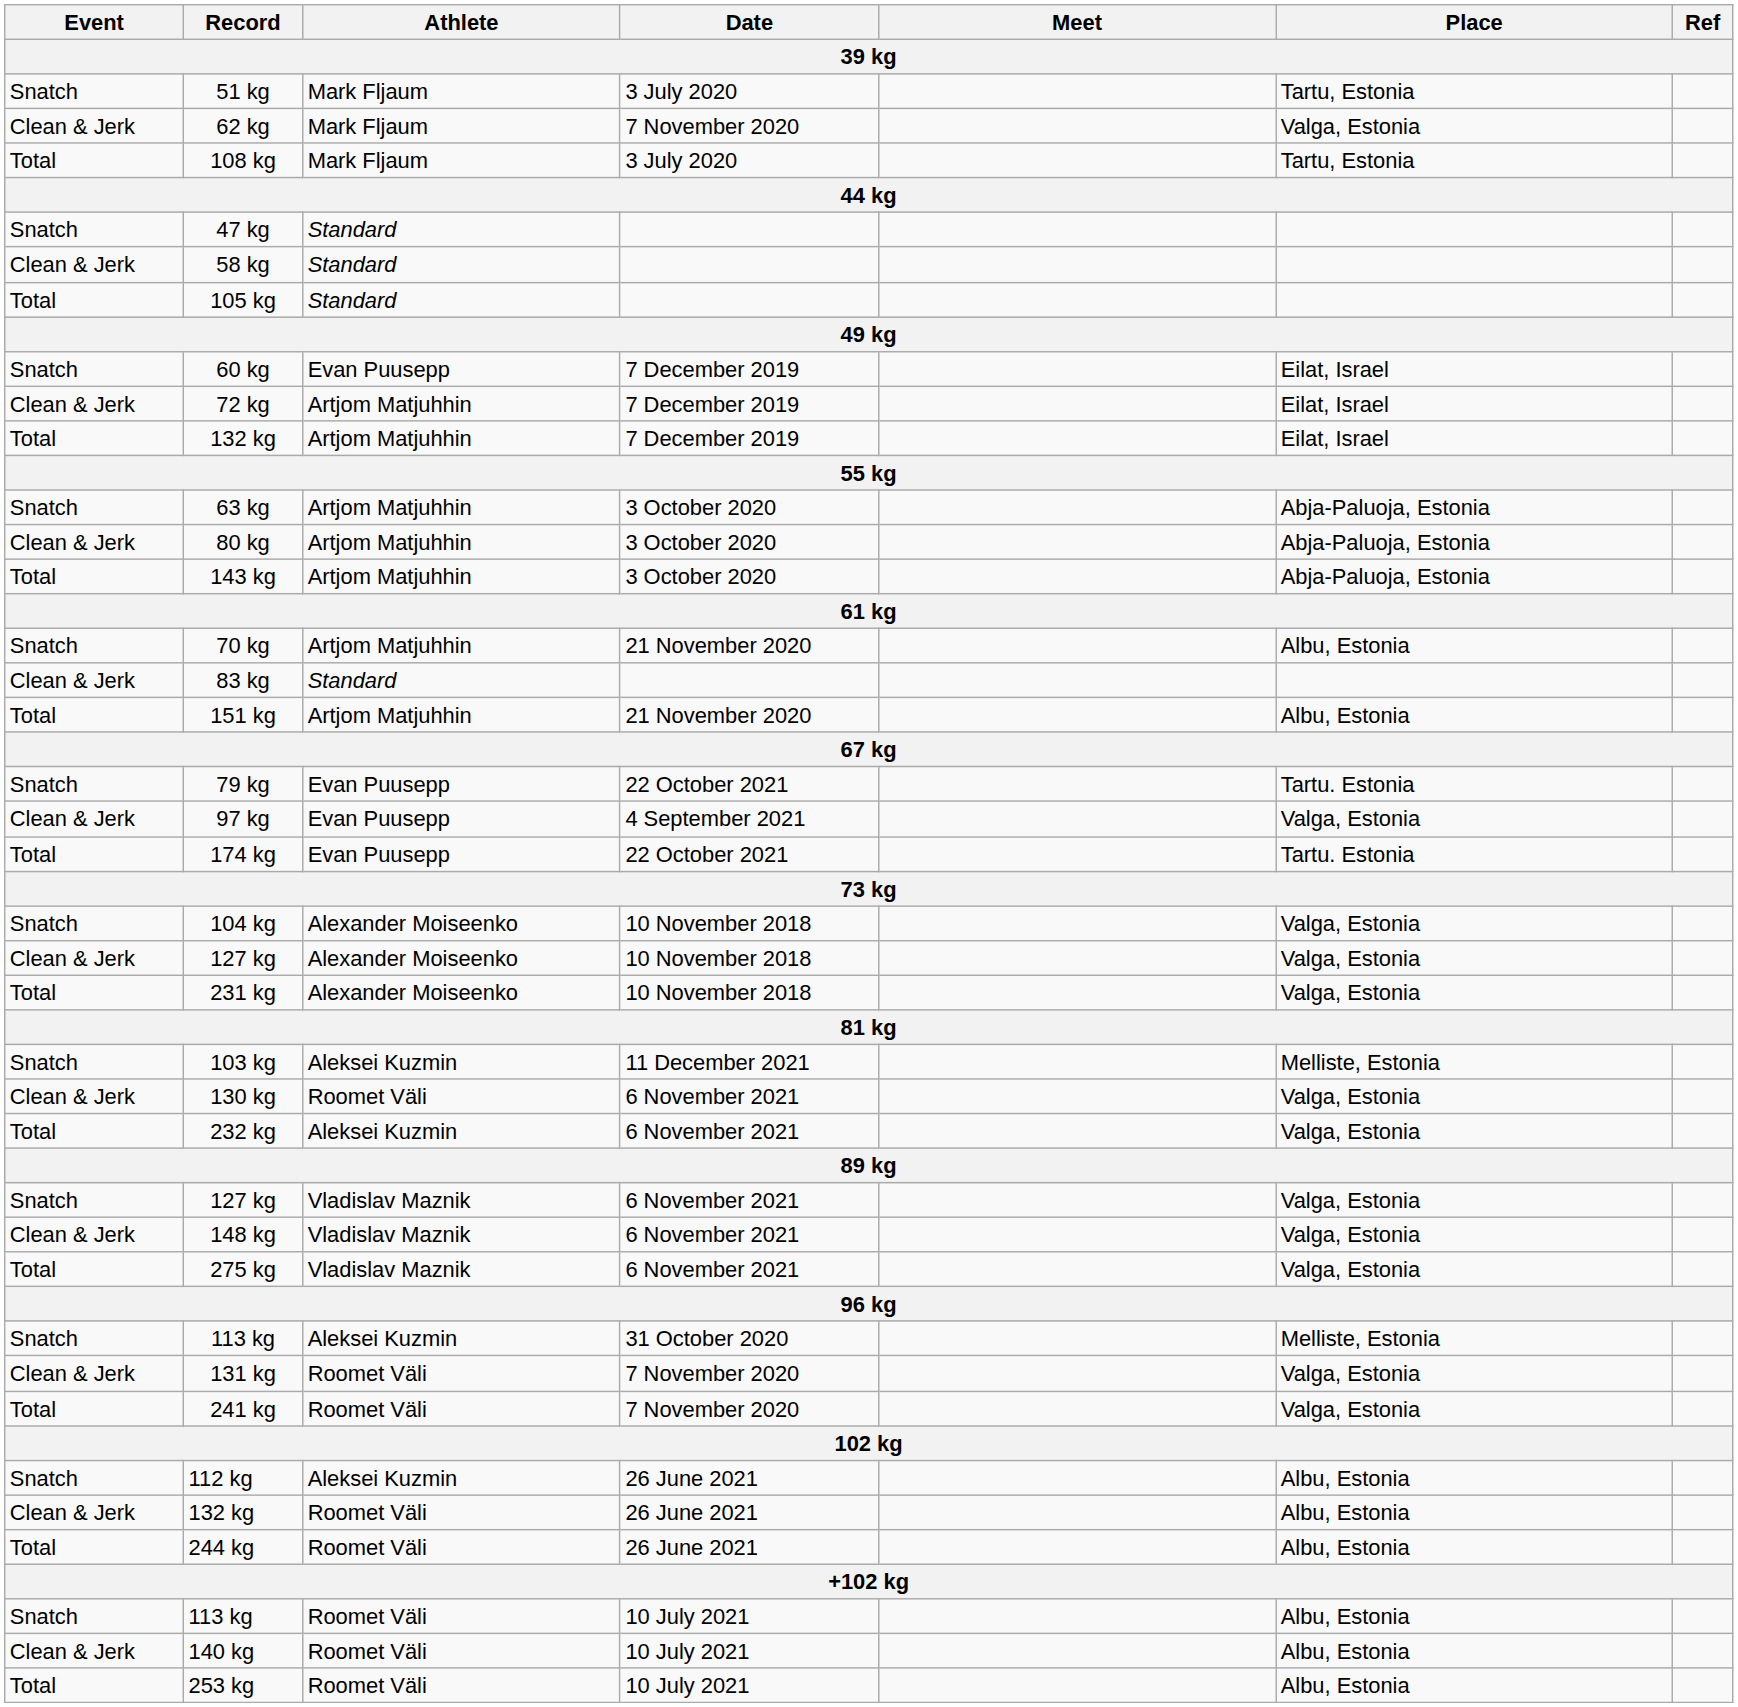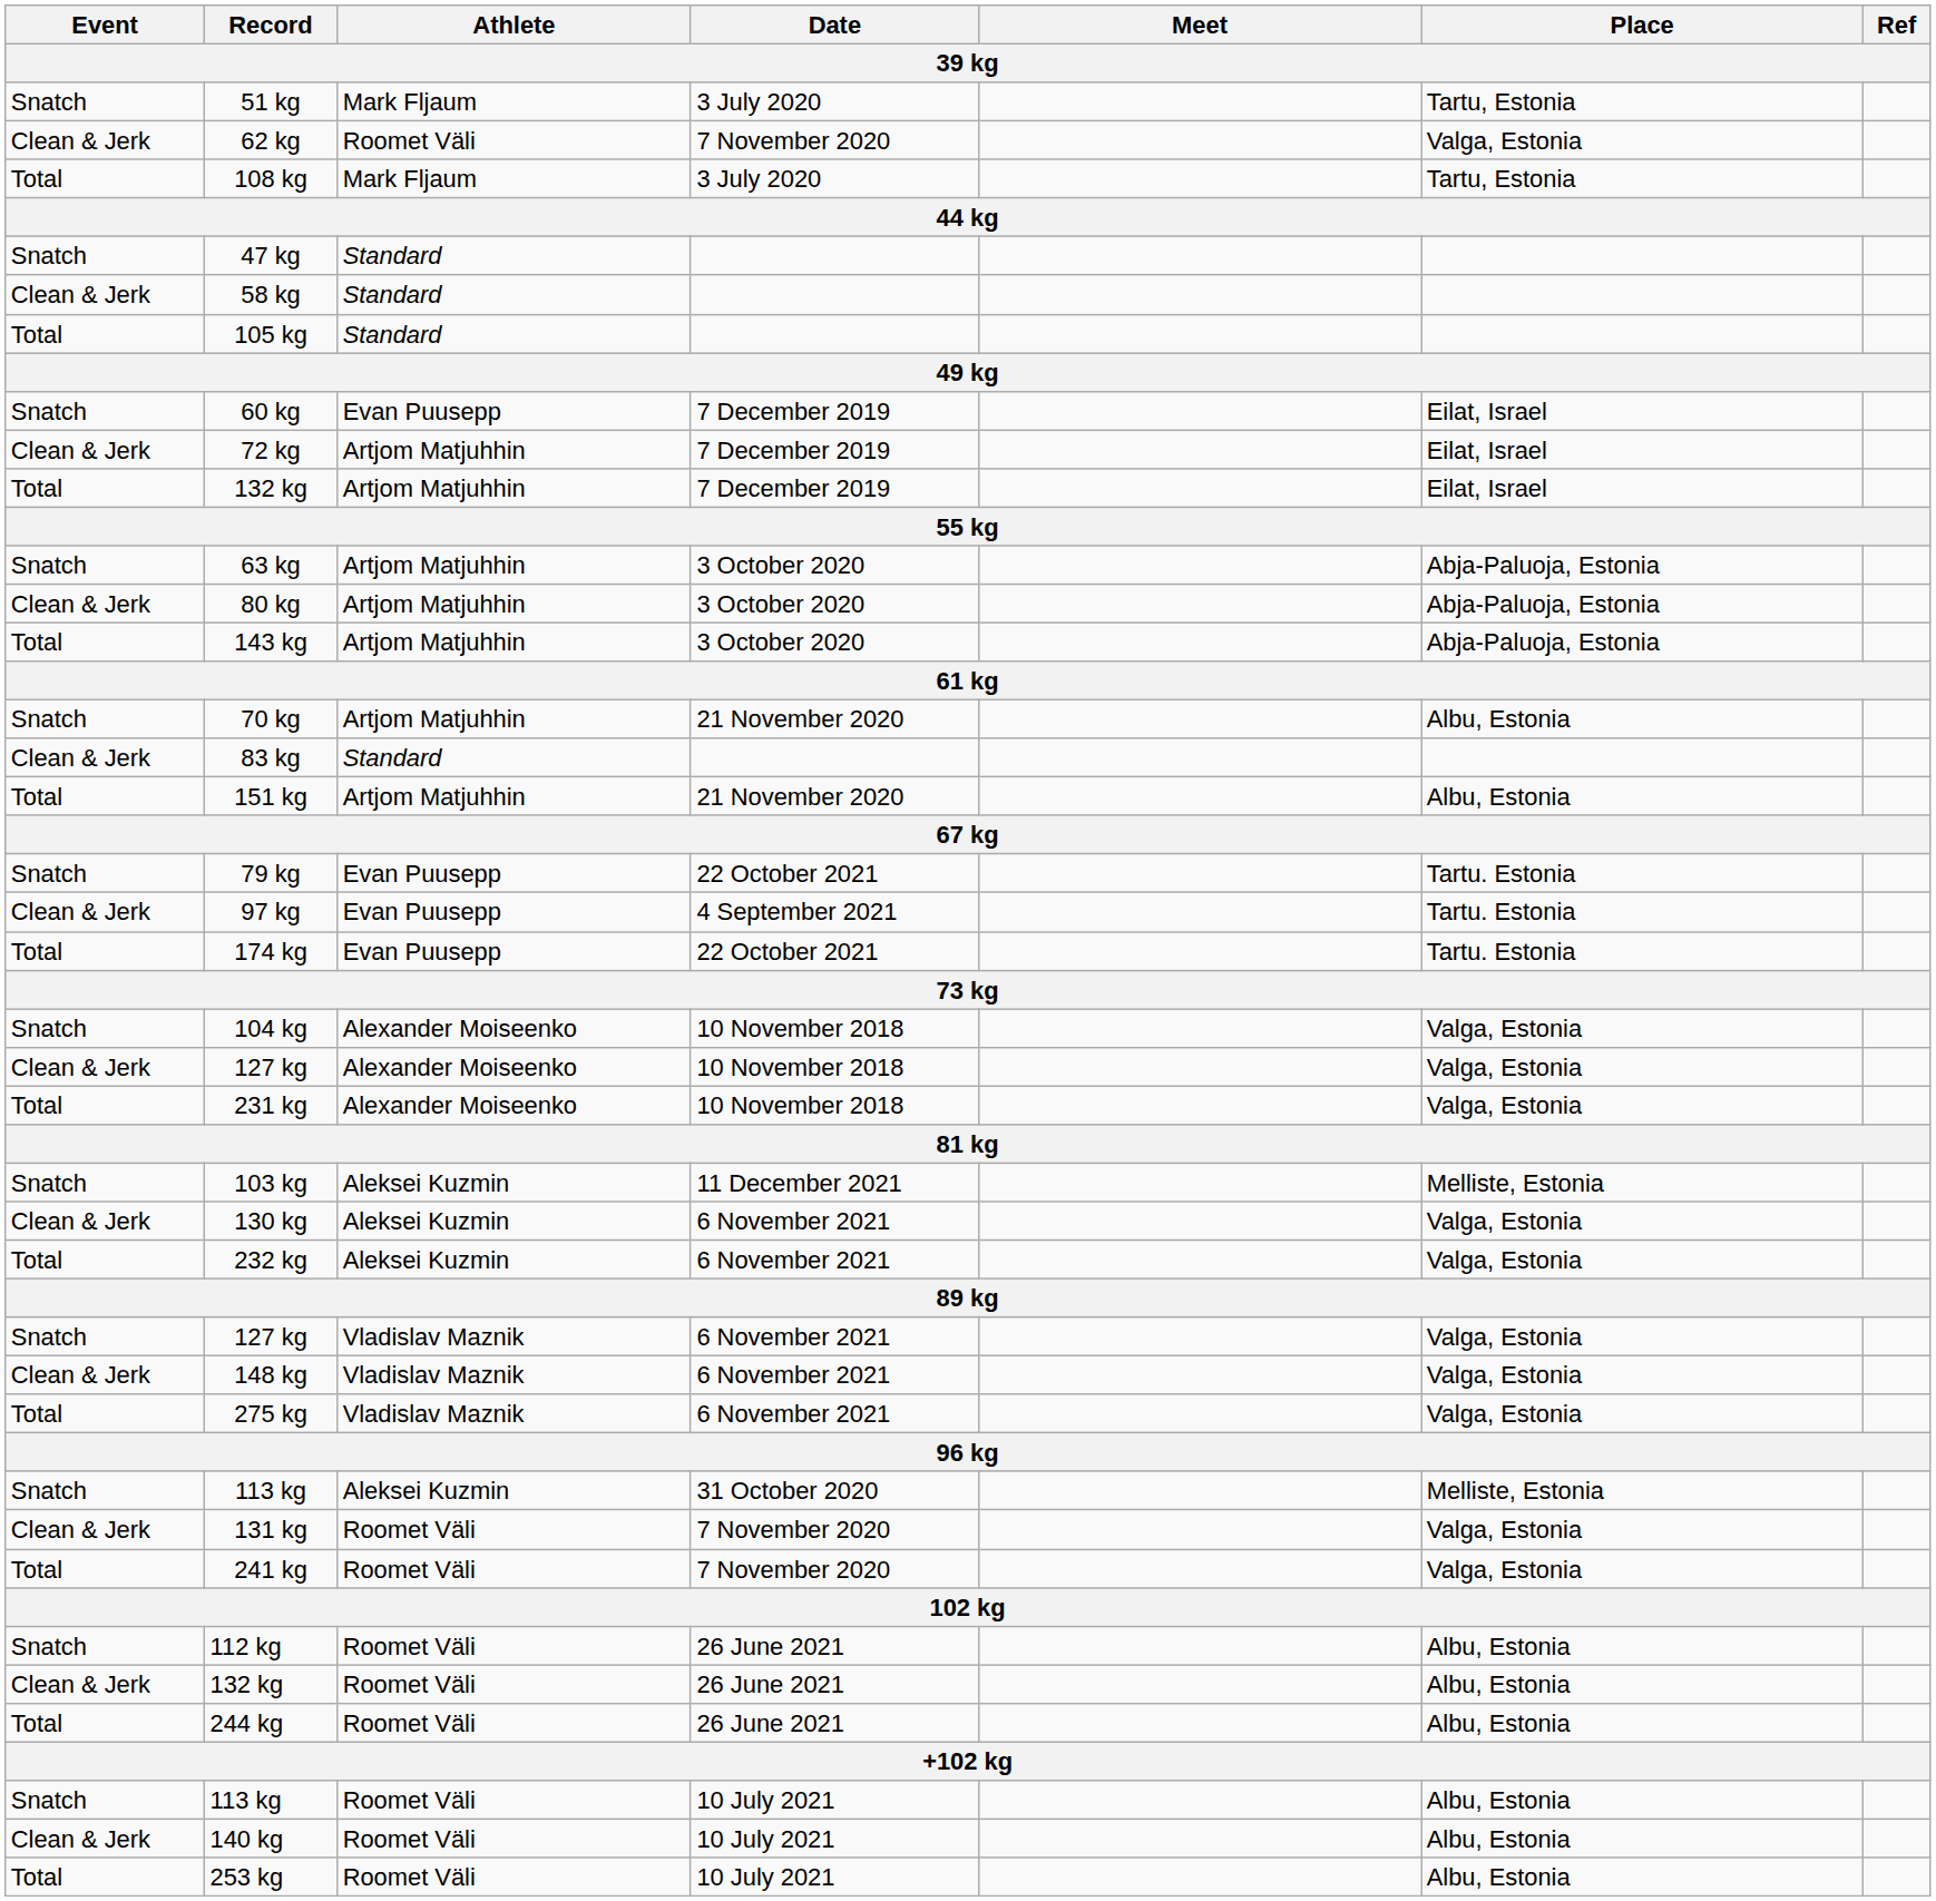 <table class="wikitable" style="font-size:95%; width: 95%;">
 <tr>
 <th width="9%">Event</th>
 <th width="6%">Record</th>
 <th width="16%">Athlete</th>
 <th width="13%">Date</th>
 <th width="20%">Meet</th>
 <th width="20%">Place</th>
 <th width="3%">Ref</th>
 </tr>
 <tr bgcolor="#DDDDDD">
 <th colspan="7">39 kg</th>
 </tr>
 <tr>
 <td>Snatch</td>
 <td align="center">51 kg</td>
 <td>Mark Fljaum</td>
 <td>3 July 2020</td>
 <td></td>
 <td>Tartu, Estonia</td>
 <td></td>
 </tr>
 <tr>
 <td>Clean & Jerk</td>
 <td align="center">62 kg</td>
-<td>Mark Fljaum</td>
+<td>Roomet Väli</td>
 <td>7 November 2020</td>
 <td></td>
 <td>Valga, Estonia</td>
 <td></td>
 </tr>
 <tr>
 <td>Total</td>
 <td align="center">108 kg</td>
 <td>Mark Fljaum</td>
 <td>3 July 2020</td>
 <td></td>
 <td>Tartu, Estonia</td>
 <td></td>
 </tr>
 <tr bgcolor="#DDDDDD">
 <th colspan="7">44 kg</th>
 </tr>
 <tr>
 <td>Snatch</td>
 <td align="center">47 kg</td>
 <td><em>Standard</em></td>
 <td></td>
 <td></td>
 <td></td>
 <td></td>
 </tr>
 <tr>
 <td>Clean & Jerk</td>
 <td align="center">58 kg</td>
 <td><em>Standard</em></td>
 <td></td>
 <td></td>
 <td></td>
 <td></td>
 </tr>
 <tr>
 <td>Total</td>
 <td align="center">105 kg</td>
 <td><em>Standard</em></td>
 <td></td>
 <td></td>
 <td></td>
 <td></td>
 </tr>
 <tr bgcolor="#DDDDDD">
 <th colspan="7">49 kg</th>
 </tr>
 <tr>
 <td>Snatch</td>
 <td align="center">60 kg</td>
 <td>Evan Puusepp</td>
 <td>7 December 2019</td>
 <td></td>
 <td>Eilat, Israel</td>
 <td></td>
 </tr>
 <tr>
 <td>Clean & Jerk</td>
 <td align="center">72 kg</td>
 <td>Artjom Matjuhhin</td>
 <td>7 December 2019</td>
 <td></td>
 <td>Eilat, Israel</td>
 <td></td>
 </tr>
 <tr>
 <td>Total</td>
 <td align="center">132 kg</td>
 <td>Artjom Matjuhhin</td>
 <td>7 December 2019</td>
 <td></td>
 <td>Eilat, Israel</td>
 <td></td>
 </tr>
 <tr bgcolor="#DDDDDD">
 <th colspan="7">55 kg</th>
 </tr>
 <tr>
 <td>Snatch</td>
 <td align="center">63 kg</td>
 <td>Artjom Matjuhhin</td>
 <td>3 October 2020</td>
 <td></td>
 <td>Abja-Paluoja, Estonia</td>
 <td></td>
 </tr>
 <tr>
 <td>Clean & Jerk</td>
 <td align="center">80 kg</td>
 <td>Artjom Matjuhhin</td>
 <td>3 October 2020</td>
 <td></td>
 <td>Abja-Paluoja, Estonia</td>
 <td></td>
 </tr>
 <tr>
 <td>Total</td>
 <td align="center">143 kg</td>
 <td>Artjom Matjuhhin</td>
 <td>3 October 2020</td>
 <td></td>
 <td>Abja-Paluoja, Estonia</td>
 <td></td>
 </tr>
 <tr bgcolor="#DDDDDD">
 <th colspan="7">61 kg</th>
 </tr>
 <tr>
 <td>Snatch</td>
 <td align="center">70 kg</td>
 <td>Artjom Matjuhhin</td>
 <td>21 November 2020</td>
 <td></td>
 <td>Albu, Estonia</td>
 <td></td>
 </tr>
 <tr>
 <td>Clean & Jerk</td>
 <td align="center">83 kg</td>
 <td><em>Standard</em></td>
 <td></td>
 <td></td>
 <td></td>
 <td></td>
 </tr>
 <tr>
 <td>Total</td>
 <td align="center">151 kg</td>
 <td>Artjom Matjuhhin</td>
 <td>21 November 2020</td>
 <td></td>
 <td>Albu, Estonia</td>
 <td></td>
 </tr>
 <tr bgcolor="#DDDDDD">
 <th colspan="7">67 kg</th>
 </tr>
 <tr>
 <td>Snatch</td>
 <td align="center">79 kg</td>
 <td>Evan Puusepp</td>
 <td>22 October 2021</td>
 <td></td>
 <td>Tartu. Estonia</td>
 <td></td>
 </tr>
 <tr>
 <td>Clean & Jerk</td>
 <td align="center">97 kg</td>
 <td>Evan Puusepp</td>
 <td>4 September 2021</td>
 <td></td>
-<td>Valga, Estonia</td>
+<td>Tartu. Estonia</td>
 <td></td>
 </tr>
 <tr>
 <td>Total</td>
 <td align="center">174 kg</td>
 <td>Evan Puusepp</td>
 <td>22 October 2021</td>
 <td></td>
 <td>Tartu. Estonia</td>
 <td></td>
 </tr>
 <tr bgcolor="#DDDDDD">
 <th colspan="7">73 kg</th>
 </tr>
 <tr>
 <td>Snatch</td>
 <td align="center">104 kg</td>
 <td>Alexander Moiseenko</td>
 <td>10 November 2018</td>
 <td></td>
 <td>Valga, Estonia</td>
 <td></td>
 </tr>
 <tr>
 <td>Clean & Jerk</td>
 <td align="center">127 kg</td>
 <td>Alexander Moiseenko</td>
 <td>10 November 2018</td>
 <td></td>
 <td>Valga, Estonia</td>
 <td></td>
 </tr>
 <tr>
 <td>Total</td>
 <td align="center">231 kg</td>
 <td>Alexander Moiseenko</td>
 <td>10 November 2018</td>
 <td></td>
 <td>Valga, Estonia</td>
 <td></td>
 </tr>
 <tr bgcolor="#DDDDDD">
 <th colspan="7">81 kg</th>
 </tr>
 <tr>
 <td>Snatch</td>
 <td align="center">103 kg</td>
 <td>Aleksei Kuzmin</td>
 <td>11 December 2021</td>
 <td></td>
 <td>Melliste, Estonia</td>
 <td></td>
 </tr>
 <tr>
 <td>Clean & Jerk</td>
 <td align="center">130 kg</td>
-<td>Roomet Väli</td>
+<td>Aleksei Kuzmin</td>
 <td>6 November 2021</td>
 <td></td>
 <td>Valga, Estonia</td>
 <td></td>
 </tr>
 <tr>
 <td>Total</td>
 <td align="center">232 kg</td>
 <td>Aleksei Kuzmin</td>
 <td>6 November 2021</td>
 <td></td>
 <td>Valga, Estonia</td>
 <td></td>
 </tr>
 <tr bgcolor="#DDDDDD">
 <th colspan="7">89 kg</th>
 </tr>
 <tr>
 <td>Snatch</td>
 <td align="center">127 kg</td>
 <td>Vladislav Maznik</td>
 <td>6 November 2021</td>
 <td></td>
 <td>Valga, Estonia</td>
 <td></td>
 </tr>
 <tr>
 <td>Clean & Jerk</td>
 <td align="center">148 kg</td>
 <td>Vladislav Maznik</td>
 <td>6 November 2021</td>
 <td></td>
 <td>Valga, Estonia</td>
 <td></td>
 </tr>
 <tr>
 <td>Total</td>
 <td align="center">275 kg</td>
 <td>Vladislav Maznik</td>
 <td>6 November 2021</td>
 <td></td>
 <td>Valga, Estonia</td>
 <td></td>
 </tr>
 <tr bgcolor="#DDDDDD">
 <th colspan="7">96 kg</th>
 </tr>
 <tr>
 <td>Snatch</td>
 <td align="center">113 kg</td>
 <td>Aleksei Kuzmin</td>
 <td>31 October 2020</td>
 <td></td>
 <td>Melliste, Estonia</td>
 <td></td>
 </tr>
 <tr>
 <td>Clean & Jerk</td>
 <td align="center">131 kg</td>
 <td>Roomet Väli</td>
 <td>7 November 2020</td>
 <td></td>
 <td>Valga, Estonia</td>
 <td></td>
 </tr>
 <tr>
 <td>Total</td>
 <td align="center">241 kg</td>
 <td>Roomet Väli</td>
 <td>7 November 2020</td>
 <td></td>
 <td>Valga, Estonia</td>
 <td></td>
 </tr>
 <tr>
 <th colspan="7">102 kg</th>
 </tr>
 <tr>
 <td>Snatch</td>
 <td>112 kg</td>
-<td>Aleksei Kuzmin</td>
+<td>Roomet Väli</td>
 <td>26 June 2021</td>
 <td></td>
 <td>Albu, Estonia</td>
 <td></td>
 </tr>
 <tr>
 <td>Clean & Jerk</td>
 <td>132 kg</td>
 <td>Roomet Väli</td>
 <td>26 June 2021</td>
 <td></td>
 <td>Albu, Estonia</td>
 <td></td>
 </tr>
 <tr>
 <td>Total</td>
 <td>244 kg</td>
 <td>Roomet Väli</td>
 <td>26 June 2021</td>
 <td></td>
 <td>Albu, Estonia</td>
 <td></td>
 </tr>
 <tr>
 <th colspan="7">+102 kg</th>
 </tr>
 <tr>
 <td>Snatch</td>
 <td>113 kg</td>
 <td>Roomet Väli</td>
 <td>10 July 2021</td>
 <td></td>
 <td>Albu, Estonia</td>
 <td></td>
 </tr>
 <tr>
 <td>Clean & Jerk</td>
 <td>140 kg</td>
 <td>Roomet Väli</td>
 <td>10 July 2021</td>
 <td></td>
 <td>Albu, Estonia</td>
 <td></td>
 </tr>
 <tr>
 <td>Total</td>
 <td>253 kg</td>
 <td>Roomet Väli</td>
 <td>10 July 2021</td>
 <td></td>
 <td>Albu, Estonia</td>
 <td></td>
 </tr>
 </table>
